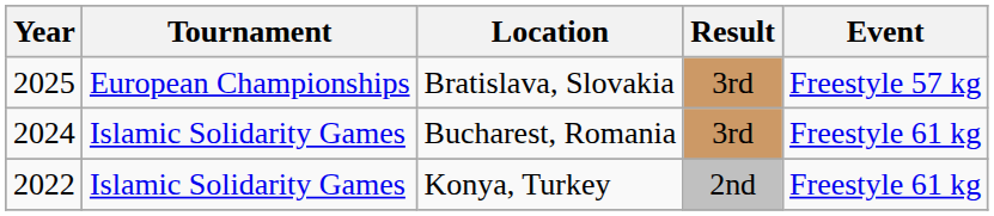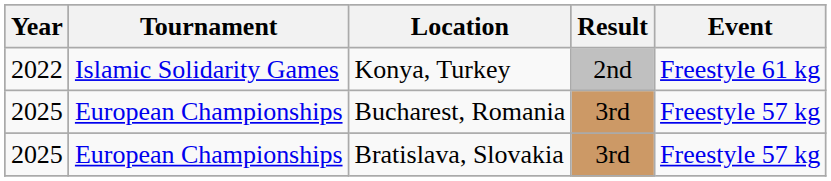 <table class="wikitable" style="font-size:95%;">
 <tr>
 <th>Year</th>
 <th>Tournament</th>
 <th>Location</th>
 <th>Result</th>
 <th>Event</th>
 </tr>
 <tr>
+<td>2022</td>
+<td><a href='#'>Islamic Solidarity Games</a></td>
+<td>Konya, Turkey</td>
+<td align="center" bgcolor="silver">2nd</td>
+<td><a href='#'>Freestyle 61 kg</a></td>
+</tr>
+<tr>
+<td>2025</td>
+<td><a href='#'>European Championships</a></td>
+<td>Bucharest, Romania</td>
+<td align="center" bgcolor="cc9966">3rd</td>
+<td><a href='#'>Freestyle 57 kg</a></td>
+</tr>
+<tr>
 <td>2025</td>
 <td><a href='#'>European Championships</a></td>
 <td>Bratislava, Slovakia</td>
 <td align="center" bgcolor="cc9966">3rd</td>
 <td><a href='#'>Freestyle 57 kg</a></td>
 </tr>
-<tr>
-<td>2024</td>
-<td><a href='#'>Islamic Solidarity Games</a></td>
-<td>Bucharest, Romania</td>
-<td align="center" bgcolor="cc9966">3rd</td>
-<td><a href='#'>Freestyle 61 kg</a></td>
-</tr>
-<tr>
-<td>2022</td>
-<td><a href='#'>Islamic Solidarity Games</a></td>
-<td>Konya, Turkey</td>
-<td align="center" bgcolor="silver">2nd</td>
-<td><a href='#'>Freestyle 61 kg</a></td>
-</tr>
 </table>
